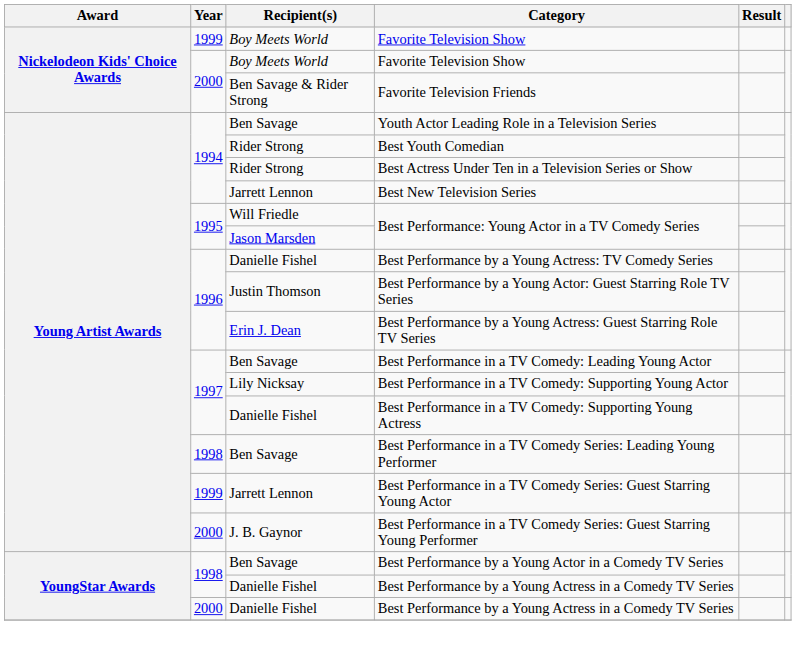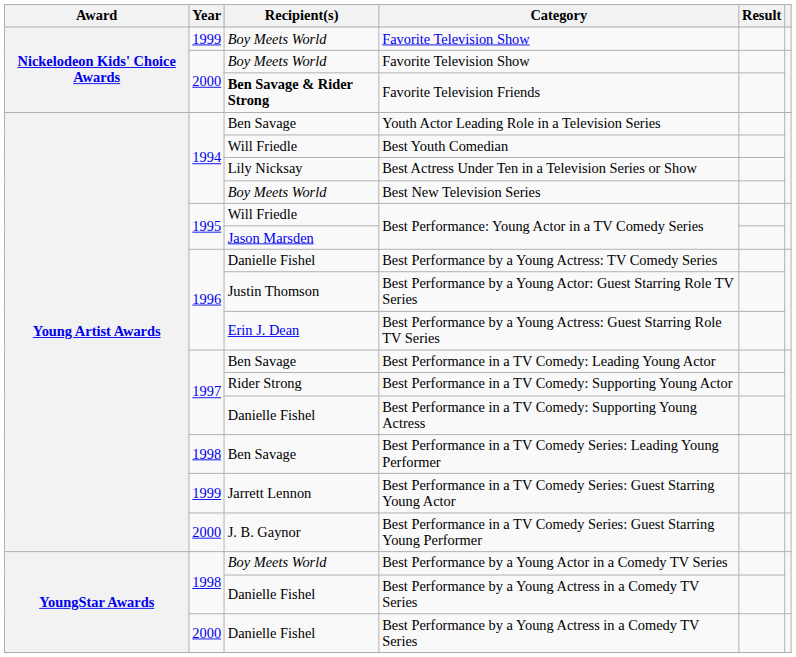 <table class="wikitable plainrowheaders sortable" style="width:99%;">
 <tr style="background:#ccc; text-align:center;">
 <th scope="col">Award</th>
 <th scope="col">Year</th>
 <th scope="col">Recipient(s)</th>
 <th scope="col">Category</th>
 <th scope="col">Result</th>
 <th scope="col" class="unsortable"></th>
 </tr>
 <tr>
 <th scope="row" rowspan="3"><a href='#'>Nickelodeon Kids' Choice Awards</a></th>
 <td><a href='#'>1999</a></td>
 <td data-sort-value="Boy Meets World"><em>Boy Meets World</em></td>
 <td><a href='#'>Favorite Television Show</a></td>
 <td></td>
 <td style="text-align:center;"></td>
 </tr>
 <tr>
 <td rowspan="2"><a href='#'>2000</a></td>
 <td data-sort-value="Boy Meets World"><em>Boy Meets World</em></td>
 <td>Favorite Television Show</td>
 <td></td>
 <td style="text-align:center;" rowspan="2"></td>
 </tr>
 <tr>
-<td data-sort-value="Savage, Ben & Strong, Rider">Ben Savage & Rider Strong</td>
+<td data-sort-value="Savage, Ben & Strong, Rider"><strong>Ben Savage & Rider Strong</strong></td>
 <td>Favorite Television Friends</td>
 <td></td>
 </tr>
 <tr>
 <th scope="row" rowspan="15"><a href='#'>Young Artist Awards</a></th>
 <td rowspan="4"><a href='#'>1994</a></td>
 <td data-sort-value="Savage, Ben">Ben Savage</td>
 <td>Youth Actor Leading Role in a Television Series</td>
 <td></td>
 <td style="text-align:center;" rowspan="4"></td>
 </tr>
 <tr>
-<td data-sort-value="Strong, Rider">Rider Strong</td>
+<td data-sort-value="Friedle, Will">Will Friedle</td>
 <td>Best Youth Comedian</td>
 <td></td>
 </tr>
 <tr>
-<td data-sort-value="Strong, Rider">Rider Strong</td>
+<td data-sort-value="Nicksay, Lily">Lily Nicksay</td>
 <td>Best Actress Under Ten in a Television Series or Show</td>
 <td></td>
 </tr>
 <tr>
-<td data-sort-value="Lennon, Jarrett">Jarrett Lennon</td>
+<td data-sort-value="Boy Meets World"><em>Boy Meets World</em></td>
 <td>Best New Television Series</td>
 <td></td>
 </tr>
 <tr>
 <td rowspan="2"><a href='#'>1995</a></td>
 <td data-sort-value="Friedle, Will">Will Friedle</td>
 <td rowspan="2">Best Performance: Young Actor in a TV Comedy Series</td>
 <td></td>
 <td style="text-align:center;" rowspan="2"></td>
 </tr>
 <tr>
 <td data-sort-value="Marsden, Jason"><a href='#'>Jason Marsden</a></td>
 <td></td>
 </tr>
 <tr>
 <td rowspan="3"><a href='#'>1996</a></td>
 <td data-sort-value="Fishel, Danielle">Danielle Fishel</td>
 <td>Best Performance by a Young Actress: TV Comedy Series</td>
 <td></td>
 <td style="text-align:center;" rowspan="3"></td>
 </tr>
 <tr>
 <td data-sort-value="Thomson, Justin">Justin Thomson</td>
 <td>Best Performance by a Young Actor: Guest Starring Role TV Series</td>
 <td></td>
 </tr>
 <tr>
 <td data-sort-value="Dean, Erin J."><a href='#'>Erin J. Dean</a></td>
 <td>Best Performance by a Young Actress: Guest Starring Role TV Series</td>
 <td></td>
 </tr>
 <tr>
 <td rowspan="3"><a href='#'>1997</a></td>
 <td data-sort-value="Savage, Ben">Ben Savage</td>
 <td>Best Performance in a TV Comedy: Leading Young Actor</td>
 <td></td>
 <td style="text-align:center;" rowspan="3"></td>
 </tr>
 <tr>
-<td data-sort-value="Nicksay, Lily">Lily Nicksay</td>
+<td data-sort-value="Strong, Rider">Rider Strong</td>
 <td>Best Performance in a TV Comedy: Supporting Young Actor</td>
 <td></td>
 </tr>
 <tr>
 <td data-sort-value="Fishel, Danielle">Danielle Fishel</td>
 <td>Best Performance in a TV Comedy: Supporting Young Actress</td>
 <td></td>
 </tr>
 <tr>
 <td><a href='#'>1998</a></td>
 <td data-sort-value="Savage, Ben">Ben Savage</td>
 <td>Best Performance in a TV Comedy Series: Leading Young Performer</td>
 <td></td>
 <td style="text-align:center;"></td>
 </tr>
 <tr>
 <td><a href='#'>1999</a></td>
 <td data-sort-value="Lennon, Jarrett">Jarrett Lennon</td>
 <td>Best Performance in a TV Comedy Series: Guest Starring Young Actor</td>
 <td></td>
 <td style="text-align:center;"></td>
 </tr>
 <tr>
 <td><a href='#'>2000</a></td>
 <td data-sort-value="Gaynor, J. B.">J. B. Gaynor</td>
 <td>Best Performance in a TV Comedy Series: Guest Starring Young Performer</td>
 <td></td>
 <td style="text-align:center;"></td>
 </tr>
 <tr>
 <th scope="row" rowspan="3"><a href='#'>YoungStar Awards</a></th>
 <td rowspan="2"><a href='#'>1998</a></td>
-<td data-sort-value="Savage, Ben">Ben Savage</td>
+<td data-sort-value="Boy Meets World"><em>Boy Meets World</em></td>
 <td>Best Performance by a Young Actor in a Comedy TV Series</td>
 <td></td>
 <td style="text-align:center;" rowspan="2"></td>
 </tr>
 <tr>
 <td data-sort-value="Fishel, Danielle">Danielle Fishel</td>
 <td>Best Performance by a Young Actress in a Comedy TV Series</td>
 <td></td>
 </tr>
 <tr>
 <td><a href='#'>2000</a></td>
 <td data-sort-value="Fishel, Danielle">Danielle Fishel</td>
 <td>Best Performance by a Young Actress in a Comedy TV Series</td>
 <td></td>
 <td style="text-align:center;"></td>
 </tr>
 <tr>
 </tr>
 </table>
